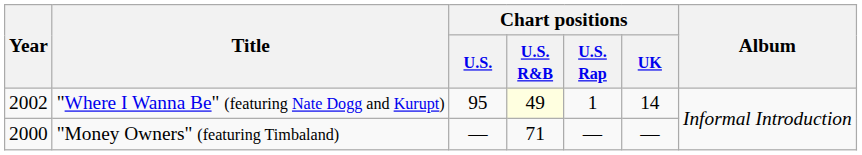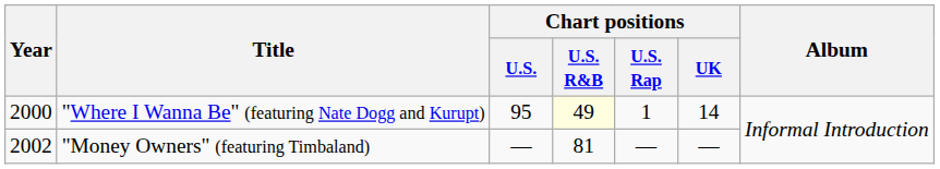 <table class=wikitable>
 <tr>
 <th style="text-align:center;" rowspan="2">Year</th>
 <th style="text-align:center;" rowspan="2">Title</th>
 <th style="text-align:center;" colspan="4">Chart positions</th>
 <th style="text-align:center;" rowspan="2">Album</th>
 </tr>
 <tr>
 <th style="text-align:center; width:40px;"><small><a href='#'>U.S.</a></small></th>
 <th style="text-align:center; width:40px;"><small><a href='#'>U.S. R&B</a></small></th>
 <th style="text-align:center; width:40px;"><small><a href='#'>U.S. Rap</a></small></th>
 <th style="text-align:center; width:40px;"><small><a href='#'>UK</a></small></th>
 </tr>
 <tr>
-<td align=left>2002</td>
+<td align=left>2000</td>
 <td align=left>"<a href='#'>Where I Wanna Be</a>" <small>(featuring <a href='#'>Nate Dogg</a> and <a href='#'>Kurupt</a>)</small></td>
 <td align=center>95</td>
 <td align=center style="background: lightyellow;">49</td>
 <td align=center>1</td>
 <td align=center>14</td>
 <td style="text-align:left;" rowspan="2"><em>Informal Introduction</em></td>
 </tr>
 <tr>
-<td align=left>2000</td>
+<td align=left>2002</td>
 <td align=left>"Money Owners" <small>(featuring Timbaland)</small></td>
 <td align=center>—</td>
-<td align=center>71</td>
+<td align=center>81</td>
 <td align=center>—</td>
 <td align=center>—</td>
 </tr>
 </table>
